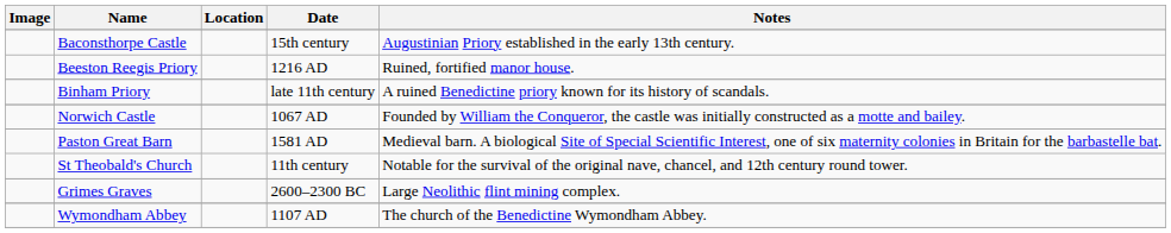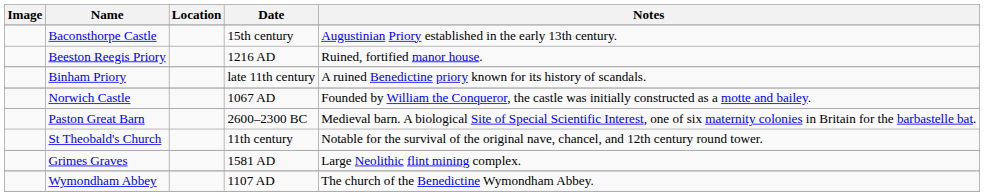 <table class="wikitable sortable">
 <tr>
 <th class="unsortable">Image</th>
 <th>Name</th>
 <th>Location</th>
 <th>Date</th>
 <th class="unsortable">Notes</th>
 </tr>
 <tr>
 </tr>
 <tr>
 <td></td>
 <td><a href='#'>Baconsthorpe Castle</a></td>
 <td></td>
 <td>15th century </td>
 <td><a href='#'>Augustinian</a> <a href='#'>Priory</a> established in the early 13th century.</td>
 </tr>
 <tr>
 <td></td>
 <td><a href='#'>Beeston Reegis Priory</a></td>
 <td></td>
 <td>1216 AD</td>
 <td>Ruined, fortified <a href='#'>manor house</a>.</td>
 </tr>
 <tr>
 </tr>
 <tr>
 <td></td>
 <td><a href='#'>Binham Priory</a></td>
 <td></td>
 <td>late 11th century</td>
 <td>A ruined <a href='#'>Benedictine</a> <a href='#'>priory</a> known for its history of scandals.</td>
 </tr>
 <tr>
 </tr>
 <tr>
 <td></td>
 <td><a href='#'>Norwich Castle</a></td>
 <td></td>
 <td>1067 AD</td>
 <td>Founded by <a href='#'>William the Conqueror</a>, the castle was initially constructed as a <a href='#'>motte and bailey</a>.</td>
 </tr>
 <tr>
 </tr>
 <tr>
 <td></td>
 <td><a href='#'>Paston Great Barn</a></td>
 <td></td>
-<td>1581 AD</td>
+<td>2600–2300 BC</td>
 <td>Medieval barn. A biological <a href='#'>Site of Special Scientific Interest</a>, one of six <a href='#'>maternity colonies</a> in Britain for the <a href='#'>barbastelle bat</a>.</td>
 </tr>
 <tr>
 <td></td>
 <td><a href='#'>St Theobald's Church</a></td>
 <td></td>
 <td>11th century</td>
 <td>Notable for the survival of the original nave, chancel, and 12th century round tower.</td>
 </tr>
 <tr>
 </tr>
 <tr>
 <td></td>
 <td><a href='#'>Grimes Graves</a></td>
 <td></td>
-<td>2600–2300 BC</td>
+<td>1581 AD</td>
 <td>Large <a href='#'>Neolithic</a> <a href='#'>flint mining</a> complex.</td>
 </tr>
 <tr>
 </tr>
 <tr>
 <td></td>
 <td><a href='#'>Wymondham Abbey</a></td>
 <td></td>
 <td>1107 AD</td>
 <td>The church of the <a href='#'>Benedictine</a> Wymondham Abbey.</td>
 </tr>
 <tr>
 </tr>
 </table>
